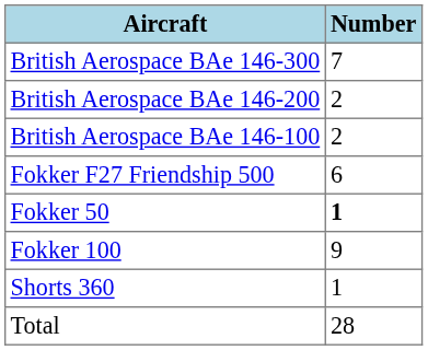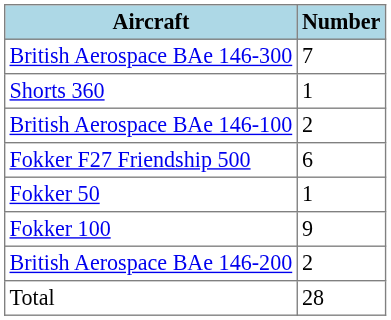 <table class="toccolours" border="1" cellpadding="3" style="border-collapse:collapse">
 <tr bgcolor=lightblue>
 <th>Aircraft</th>
 <th>Number</th>
 </tr>
 <tr>
 <td><a href='#'>British Aerospace BAe 146-300</a></td>
 <td>7</td>
 </tr>
 <tr>
-<td><a href='#'>British Aerospace BAe 146-200</a></td>
-<td>2</td>
+<td><a href='#'>Shorts 360</a></td>
+<td>1</td>
 </tr>
 <tr>
 <td><a href='#'>British Aerospace BAe 146-100</a></td>
 <td>2</td>
 </tr>
 <tr>
 <td><a href='#'>Fokker F27 Friendship 500</a></td>
 <td>6</td>
 </tr>
 <tr>
 <td><a href='#'>Fokker 50</a></td>
-<td><strong>1</strong></td>
+<td>1</td>
 </tr>
 <tr>
 <td><a href='#'>Fokker 100</a></td>
 <td>9</td>
 </tr>
 <tr>
-<td><a href='#'>Shorts 360</a></td>
-<td>1</td>
+<td><a href='#'>British Aerospace BAe 146-200</a></td>
+<td>2</td>
 </tr>
 <tr>
 <td>Total</td>
 <td>28</td>
 </tr>
 </table>
